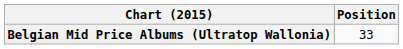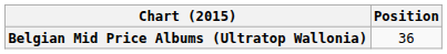 <table class="wikitable plainrowheaders" style="text-align:center">
 <tr>
 <th scope="col">Chart (2015)</th>
 <th scope="col">Position</th>
 </tr>
 <tr>
 <th scope="row">Belgian Mid Price Albums (Ultratop Wallonia)</th>
-<td>33</td>
+<td>36</td>
 </tr>
 </table>
